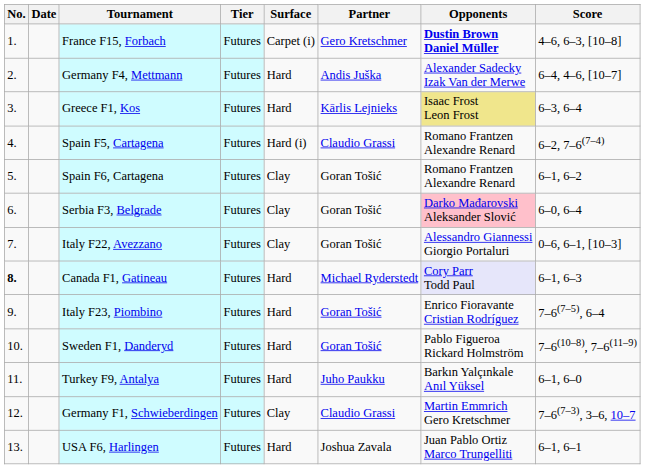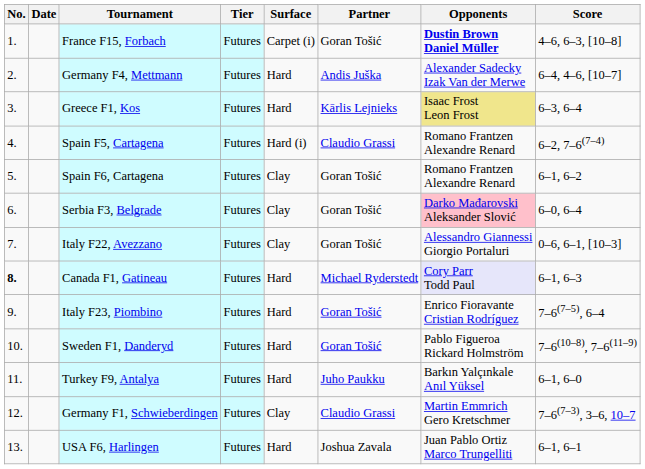 <table class="sortable wikitable">
 <tr>
 <th class="unsortable">No.</th>
 <th>Date</th>
 <th>Tournament</th>
 <th>Tier</th>
 <th>Surface</th>
 <th>Partner</th>
 <th>Opponents</th>
 <th class="unsortable">Score</th>
 </tr>
 <tr>
 <td>1.</td>
 <td></td>
 <td style="background:#cffcff;">France F15, <a href='#'>Forbach</a></td>
 <td style="background:#cffcff;">Futures</td>
 <td>Carpet (i)</td>
-<td> <a href='#'>Gero Kretschmer</a></td>
+<td> Goran Tošić</td>
 <td><strong> <a href='#'>Dustin Brown</a><br> <a href='#'>Daniel Müller</a></strong></td>
 <td>4–6, 6–3, [10–8]</td>
 </tr>
 <tr>
 <td>2.</td>
 <td></td>
 <td style="background:#cffcff;">Germany F4, <a href='#'>Mettmann</a></td>
 <td style="background:#cffcff;">Futures</td>
 <td>Hard</td>
 <td> <a href='#'>Andis Juška</a></td>
 <td> <a href='#'>Alexander Sadecky</a><br> <a href='#'>Izak Van der Merwe</a></td>
 <td>6–4, 4–6, [10–7]</td>
 </tr>
 <tr>
 <td>3.</td>
 <td></td>
 <td style="background:#cffcff;">Greece F1, <a href='#'>Kos</a></td>
 <td style="background:#cffcff;">Futures</td>
 <td>Hard</td>
 <td> <a href='#'>Kārlis Lejnieks</a></td>
 <td style="background: khaki;"> Isaac Frost<br> Leon Frost</td>
 <td>6–3, 6–4</td>
 </tr>
 <tr>
 <td>4.</td>
 <td></td>
 <td style="background:#cffcff;">Spain F5, <a href='#'>Cartagena</a></td>
 <td style="background:#cffcff;">Futures</td>
 <td>Hard (i)</td>
 <td> <a href='#'>Claudio Grassi</a></td>
 <td> Romano Frantzen<br> Alexandre Renard</td>
 <td>6–2, 7–6<sup>(7–4)</sup></td>
 </tr>
 <tr>
 <td>5.</td>
 <td></td>
 <td style="background:#cffcff;">Spain F6, Cartagena</td>
 <td style="background:#cffcff;">Futures</td>
 <td>Clay</td>
 <td> Goran Tošić</td>
 <td> Romano Frantzen<br> Alexandre Renard</td>
 <td>6–1, 6–2</td>
 </tr>
 <tr>
 <td>6.</td>
 <td></td>
 <td style="background:#cffcff;">Serbia F3, <a href='#'>Belgrade</a></td>
 <td style="background:#cffcff;">Futures</td>
 <td>Clay</td>
 <td> Goran Tošić</td>
 <td style="background: pink;"> <a href='#'>Darko Mađarovski</a><br> Aleksander Slović</td>
 <td>6–0, 6–4</td>
 </tr>
 <tr>
 <td>7.</td>
 <td></td>
 <td style="background:#cffcff;">Italy F22, <a href='#'>Avezzano</a></td>
 <td style="background:#cffcff;">Futures</td>
 <td>Clay</td>
 <td> Goran Tošić</td>
 <td> <a href='#'>Alessandro Giannessi</a><br> Giorgio Portaluri</td>
 <td>0–6, 6–1, [10–3]</td>
 </tr>
 <tr>
 <td><strong>8.</strong></td>
 <td></td>
 <td style="background:#cffcff;">Canada F1, <a href='#'>Gatineau</a></td>
 <td style="background:#cffcff;">Futures</td>
 <td>Hard</td>
 <td> <a href='#'>Michael Ryderstedt</a></td>
 <td style="background: lavender;"> <a href='#'>Cory Parr</a><br> Todd Paul</td>
 <td>6–1, 6–3</td>
 </tr>
 <tr>
 <td>9.</td>
 <td></td>
 <td style="background:#cffcff;">Italy F23, <a href='#'>Piombino</a></td>
 <td style="background:#cffcff;">Futures</td>
 <td>Hard</td>
 <td> <a href='#'>Goran Tošić</a></td>
 <td> Enrico Fioravante<br> <a href='#'>Cristian Rodríguez</a></td>
 <td>7–6<sup>(7–5)</sup>, 6–4</td>
 </tr>
 <tr>
 <td>10.</td>
 <td></td>
 <td style="background:#cffcff;">Sweden F1, <a href='#'>Danderyd</a></td>
 <td style="background:#cffcff;">Futures</td>
 <td>Hard</td>
 <td> <a href='#'>Goran Tošić</a></td>
 <td> Pablo Figueroa<br> Rickard Holmström</td>
 <td>7–6<sup>(10–8)</sup>, 7–6<sup>(11–9)</sup></td>
 </tr>
 <tr>
 <td>11.</td>
 <td></td>
 <td style="background:#cffcff;">Turkey F9, <a href='#'>Antalya</a></td>
 <td style="background:#cffcff;">Futures</td>
 <td>Hard</td>
 <td> <a href='#'>Juho Paukku</a></td>
 <td> Barkın Yalçınkale<br> <a href='#'>Anıl Yüksel</a></td>
 <td>6–1, 6–0</td>
 </tr>
 <tr>
 <td>12.</td>
 <td></td>
 <td style="background:#cffcff;">Germany F1, <a href='#'>Schwieberdingen</a></td>
 <td style="background:#cffcff;">Futures</td>
 <td>Clay</td>
 <td> <a href='#'>Claudio Grassi</a></td>
 <td> <a href='#'>Martin Emmrich</a><br> Gero Kretschmer</td>
 <td>7–6<sup>(7–3)</sup>, 3–6, <a href='#'>10–7</a></td>
 </tr>
 <tr>
 <td>13.</td>
 <td></td>
 <td style="background:#cffcff;">USA F6, <a href='#'>Harlingen</a></td>
 <td style="background:#cffcff;">Futures</td>
 <td>Hard</td>
 <td> Joshua Zavala</td>
 <td> Juan Pablo Ortiz <br> <a href='#'>Marco Trungelliti</a></td>
 <td>6–1, 6–1</td>
 </tr>
 </table>
